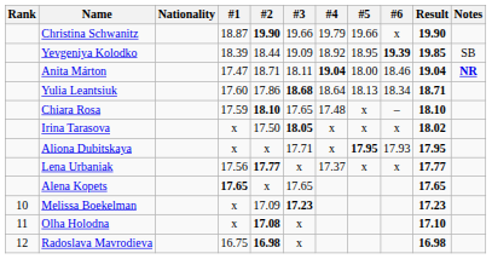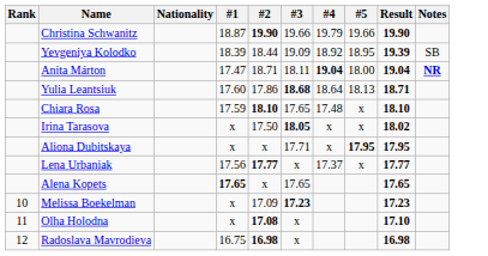 <table class="wikitable sortable" style="text-align:center">
 <tr>
 <th>Rank</th>
 <th>Name</th>
 <th>Nationality</th>
 <th>#1</th>
 <th>#2</th>
 <th>#3</th>
 <th>#4</th>
 <th>#5</th>
-<th>#6</th>
 <th>Result</th>
 <th>Notes</th>
 </tr>
 <tr>
 <td></td>
 <td align=left><a href='#'>Christina Schwanitz</a></td>
 <td align=left></td>
 <td>18.87</td>
 <td><strong>19.90</strong></td>
 <td>19.66</td>
 <td>19.79</td>
 <td>19.66</td>
-<td>x</td>
 <td><strong>19.90</strong></td>
 <td></td>
 </tr>
 <tr>
 <td></td>
 <td align=left><a href='#'>Yevgeniya Kolodko</a></td>
 <td align=left></td>
 <td>18.39</td>
 <td>18.44</td>
 <td>19.09</td>
 <td>18.92</td>
 <td>18.95</td>
 <td><strong>19.39</strong></td>
-<td><strong>19.85</strong></td>
 <td>SB</td>
 </tr>
 <tr>
 <td></td>
 <td align=left><a href='#'>Anita Márton</a></td>
 <td align=left></td>
 <td>17.47</td>
 <td>18.71</td>
 <td>18.11</td>
 <td><strong>19.04</strong></td>
 <td>18.00</td>
-<td>18.46</td>
 <td><strong>19.04</strong></td>
 <td><strong><a href='#'>NR</a></strong></td>
 </tr>
 <tr>
 <td></td>
 <td align=left><a href='#'>Yulia Leantsiuk</a></td>
 <td align=left></td>
 <td>17.60</td>
 <td>17.86</td>
 <td><strong>18.68</strong></td>
 <td>18.64</td>
 <td>18.13</td>
-<td>18.34</td>
 <td><strong>18.71</strong></td>
 <td></td>
 </tr>
 <tr>
 <td></td>
 <td align=left><a href='#'>Chiara Rosa</a></td>
 <td align=left></td>
 <td>17.59</td>
 <td><strong>18.10</strong></td>
 <td>17.65</td>
 <td>17.48</td>
 <td>x</td>
-<td>–</td>
 <td><strong>18.10</strong></td>
 <td></td>
 </tr>
 <tr>
 <td></td>
 <td align=left><a href='#'>Irina Tarasova</a></td>
 <td align=left></td>
 <td>x</td>
 <td>17.50</td>
 <td><strong>18.05</strong></td>
-<td>x</td>
 <td>x</td>
 <td>x</td>
 <td><strong>18.02</strong></td>
 <td></td>
 </tr>
 <tr>
 <td></td>
 <td align=left><a href='#'>Aliona Dubitskaya</a></td>
 <td align=left></td>
 <td>x</td>
 <td>x</td>
 <td>17.71</td>
 <td>x</td>
 <td><strong>17.95</strong></td>
-<td>17.93</td>
 <td><strong>17.95</strong></td>
 <td></td>
 </tr>
 <tr>
 <td></td>
 <td align=left><a href='#'>Lena Urbaniak</a></td>
 <td align=left></td>
 <td>17.56</td>
 <td><strong>17.77</strong></td>
 <td>x</td>
 <td>17.37</td>
 <td>x</td>
-<td>x</td>
 <td><strong>17.77</strong></td>
 <td></td>
 </tr>
 <tr>
 <td></td>
 <td align=left><a href='#'>Alena Kopets</a></td>
 <td align=left></td>
 <td><strong>17.65</strong></td>
 <td>x</td>
 <td>17.65</td>
-<td></td>
 <td></td>
 <td></td>
 <td><strong>17.65</strong></td>
 <td></td>
 </tr>
 <tr>
 <td>10</td>
 <td align=left><a href='#'>Melissa Boekelman</a></td>
 <td align=left></td>
 <td>x</td>
 <td>17.09</td>
 <td><strong>17.23</strong></td>
 <td></td>
 <td></td>
-<td></td>
 <td><strong>17.23</strong></td>
 <td></td>
 </tr>
 <tr>
 <td>11</td>
 <td align=left><a href='#'>Olha Holodna</a></td>
 <td align=left></td>
 <td>x</td>
 <td><strong>17.08</strong></td>
 <td>x</td>
-<td></td>
 <td></td>
 <td></td>
 <td><strong>17.10</strong></td>
 <td></td>
 </tr>
 <tr>
 <td>12</td>
 <td align=left><a href='#'>Radoslava Mavrodieva</a></td>
 <td align=left></td>
 <td>16.75</td>
 <td><strong>16.98</strong></td>
 <td>x</td>
 <td></td>
 <td></td>
-<td></td>
 <td><strong>16.98</strong></td>
 <td></td>
 </tr>
 </table>
